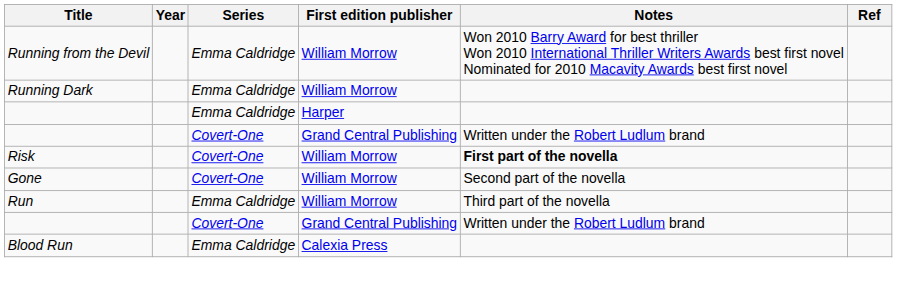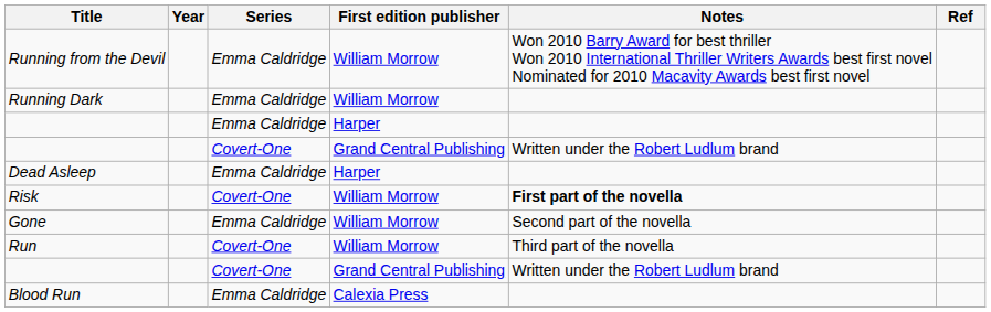 <table class="sortable wikitable">
 <tr>
 <th>Title</th>
 <th>Year</th>
 <th>Series</th>
 <th>First edition publisher</th>
 <th>Notes</th>
 <th width="5%" class="unsortable">Ref</th>
 </tr>
 <tr>
 <td><em>Running from the Devil</em></td>
 <td align="center"></td>
 <td><em>Emma Caldridge</em></td>
 <td><a href='#'>William Morrow</a></td>
 <td>Won 2010 <a href='#'>Barry Award</a> for best thriller<br>Won 2010 <a href='#'>International Thriller Writers Awards</a> best first novel<br>Nominated for 2010 <a href='#'>Macavity Awards</a> best first novel</td>
 <td></td>
 </tr>
 <tr>
 <td><em>Running Dark</em></td>
 <td align="center"></td>
 <td><em>Emma Caldridge</em></td>
 <td><a href='#'>William Morrow</a></td>
 <td></td>
 <td></td>
 </tr>
 <tr>
 <td></td>
 <td align="center"></td>
 <td><em>Emma Caldridge</em></td>
 <td><a href='#'>Harper</a></td>
 <td></td>
 <td></td>
 </tr>
 <tr>
 <td></td>
 <td align="center"></td>
 <td><em><a href='#'>Covert-One</a></em></td>
 <td><a href='#'>Grand Central Publishing</a></td>
 <td>Written under the <a href='#'>Robert Ludlum</a> brand</td>
 <td></td>
 </tr>
 <tr>
+<td><em>Dead Asleep</em></td>
+<td align="center"></td>
+<td><em>Emma Caldridge</em></td>
+<td><a href='#'>Harper</a></td>
+<td></td>
+<td></td>
+</tr>
+<tr>
 <td><em>Risk</em></td>
 <td align="center"></td>
 <td><em><a href='#'>Covert-One</a></em></td>
 <td><a href='#'>William Morrow</a></td>
 <td><strong>First part of the novella</strong></td>
 <td></td>
 </tr>
 <tr>
 <td><em>Gone</em></td>
 <td align="center"></td>
-<td><em><a href='#'>Covert-One</a></em></td>
+<td><em>Emma Caldridge</em></td>
 <td><a href='#'>William Morrow</a></td>
 <td>Second part of the novella</td>
 <td></td>
 </tr>
 <tr>
 <td><em>Run</em></td>
 <td align="center"></td>
-<td><em>Emma Caldridge</em></td>
+<td><em><a href='#'>Covert-One</a></em></td>
 <td><a href='#'>William Morrow</a></td>
 <td>Third part of the novella</td>
 <td></td>
 </tr>
 <tr>
 <td></td>
 <td align="center"></td>
 <td><em><a href='#'>Covert-One</a></em></td>
 <td><a href='#'>Grand Central Publishing</a></td>
 <td>Written under the <a href='#'>Robert Ludlum</a> brand</td>
 <td></td>
 </tr>
 <tr>
 <td><em>Blood Run</em></td>
 <td align="center"></td>
 <td><em>Emma Caldridge</em></td>
 <td><a href='#'>Calexia Press</a></td>
 <td></td>
 <td></td>
 </tr>
 </table>
